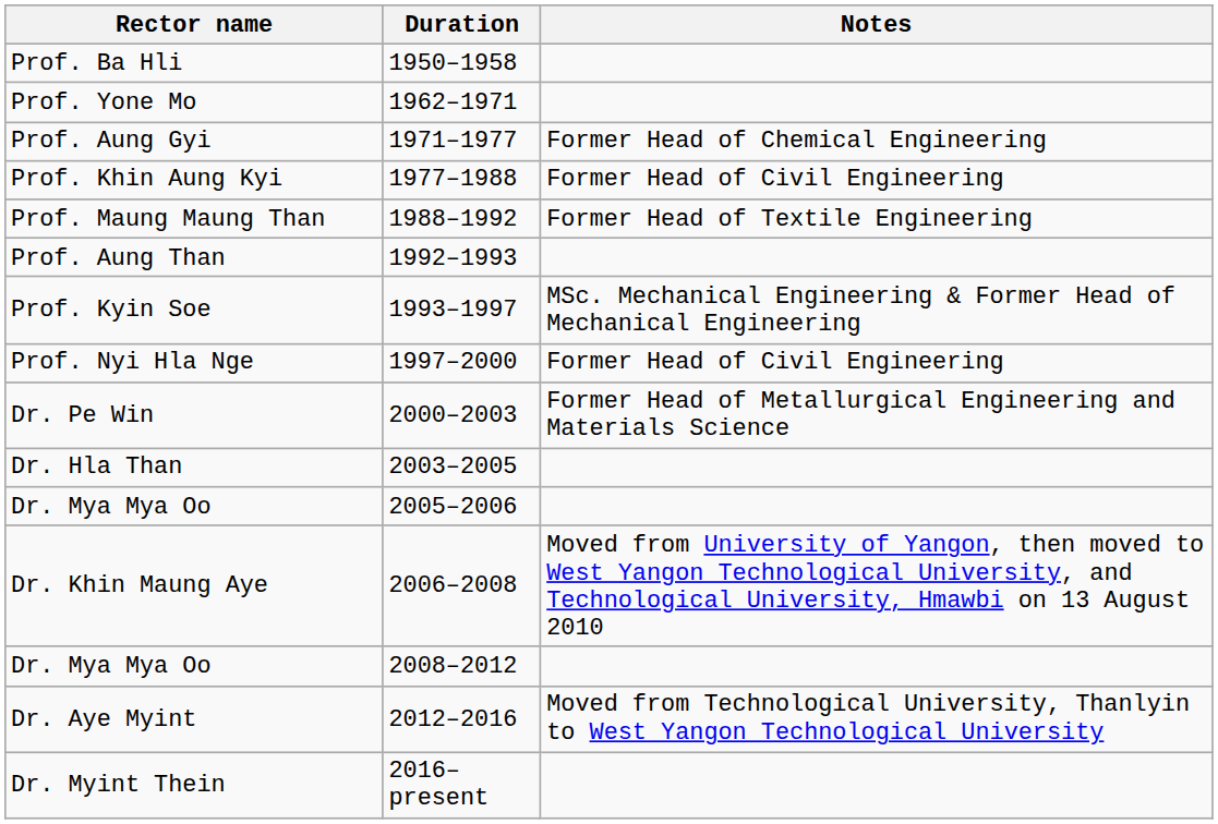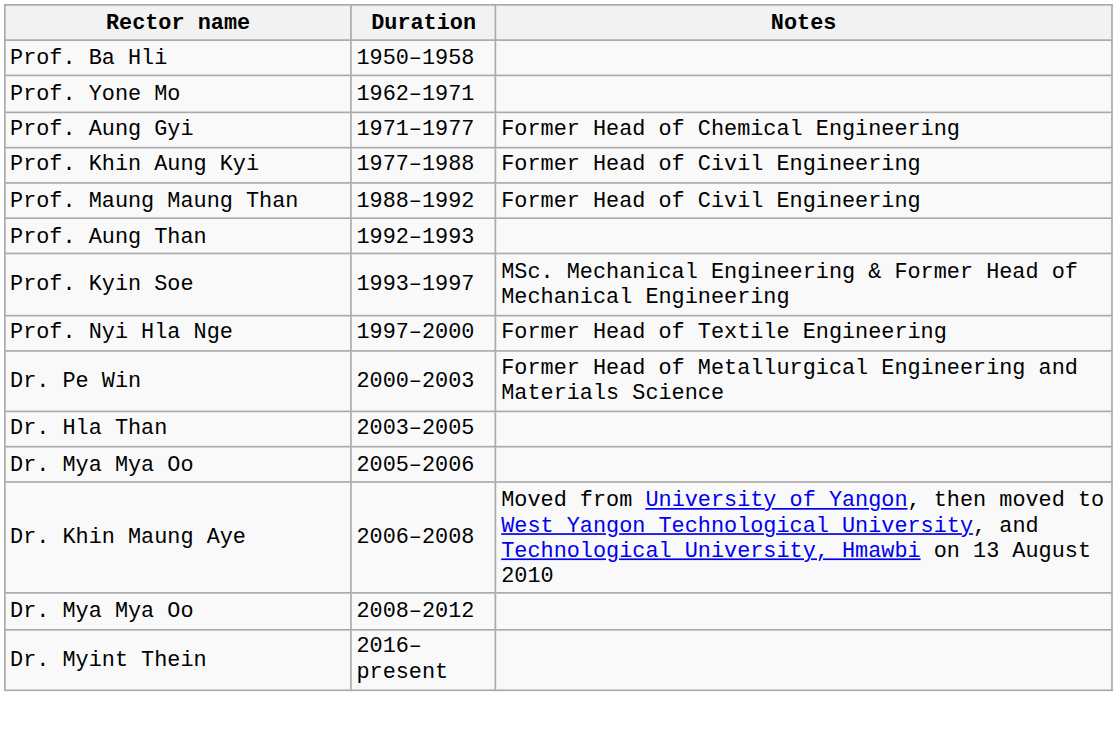 <table class="wikitable" border="1">
 <tr>
 <th width="200">Rector name</th>
 <th width="80">Duration</th>
 <th width="360">Notes</th>
 </tr>
 <tr>
 <td>Prof. Ba Hli</td>
 <td>1950–1958</td>
 <td></td>
 </tr>
 <tr>
 <td>Prof. Yone Mo</td>
 <td>1962–1971</td>
 <td></td>
 </tr>
 <tr>
 <td>Prof. Aung Gyi</td>
 <td>1971–1977</td>
 <td>Former Head of Chemical Engineering</td>
 </tr>
 <tr>
 <td>Prof. Khin Aung Kyi</td>
 <td>1977–1988</td>
 <td>Former Head of Civil Engineering</td>
 </tr>
 <tr>
 <td>Prof. Maung Maung Than</td>
 <td>1988–1992</td>
-<td>Former Head of Textile Engineering</td>
+<td>Former Head of Civil Engineering</td>
 </tr>
 <tr>
 <td>Prof. Aung Than</td>
 <td>1992–1993</td>
 <td></td>
 </tr>
 <tr>
 <td>Prof. Kyin Soe</td>
 <td>1993–1997</td>
 <td>MSc. Mechanical Engineering & Former Head of Mechanical Engineering</td>
 </tr>
 <tr>
 <td>Prof. Nyi Hla Nge</td>
 <td>1997–2000</td>
-<td>Former Head of Civil Engineering</td>
+<td>Former Head of Textile Engineering</td>
 </tr>
 <tr>
 <td>Dr. Pe Win</td>
 <td>2000–2003</td>
 <td>Former Head of Metallurgical Engineering and Materials Science</td>
 </tr>
 <tr>
 <td>Dr. Hla Than</td>
 <td>2003–2005</td>
 <td></td>
 </tr>
 <tr>
 <td>Dr. Mya Mya Oo</td>
 <td>2005–2006</td>
 <td></td>
 </tr>
 <tr>
 <td>Dr. Khin Maung Aye</td>
 <td>2006–2008</td>
 <td>Moved from <a href='#'>University of Yangon</a>, then moved to <a href='#'>West Yangon Technological University</a>, and <a href='#'>Technological University, Hmawbi</a> on 13 August 2010</td>
 </tr>
 <tr>
 <td>Dr. Mya Mya Oo</td>
 <td>2008–2012</td>
 <td></td>
 </tr>
 <tr>
-<td>Dr. Aye Myint</td>
-<td>2012–2016</td>
-<td>Moved from Technological University, Thanlyin to <a href='#'>West Yangon Technological University</a></td>
-</tr>
-<tr>
 <td>Dr. Myint Thein</td>
 <td>2016–present</td>
 <td></td>
 </tr>
 </table>
